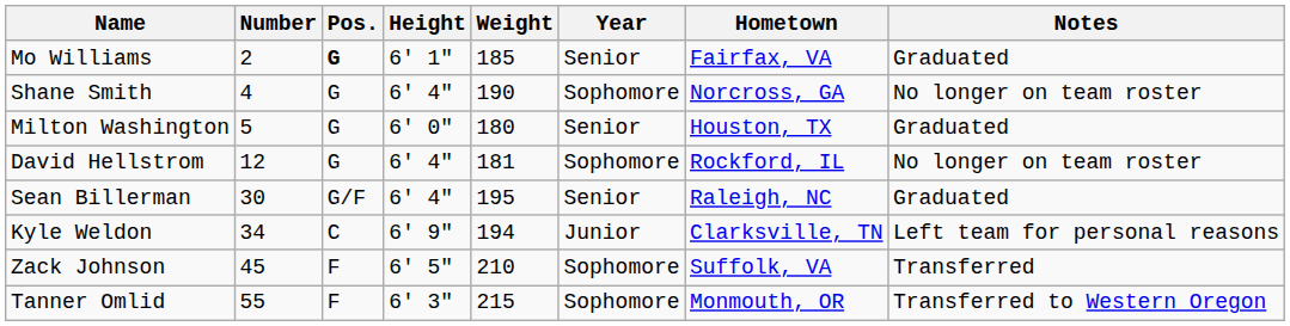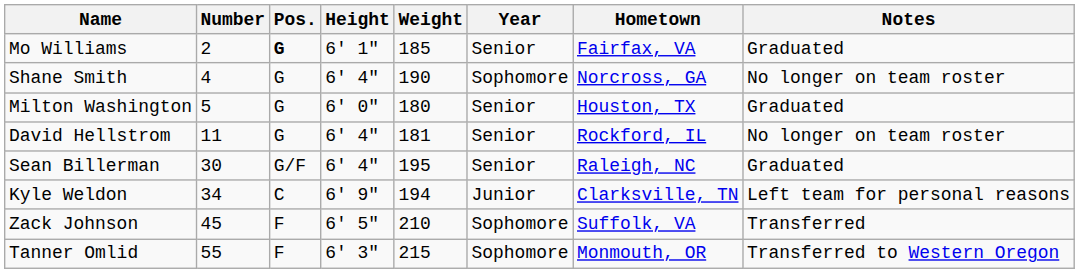 <table class="wikitable sortable" border="1">
 <tr>
 <th>Name</th>
 <th>Number</th>
 <th>Pos.</th>
 <th>Height</th>
 <th>Weight</th>
 <th>Year</th>
 <th>Hometown</th>
 <th class="unsortable">Notes</th>
 </tr>
 <tr>
 <td>Mo Williams</td>
 <td>2</td>
 <td><strong>G</strong></td>
 <td>6' 1"</td>
 <td>185</td>
 <td>Senior</td>
 <td><a href='#'>Fairfax, VA</a></td>
 <td>Graduated</td>
 </tr>
 <tr>
 <td>Shane Smith</td>
 <td>4</td>
 <td>G</td>
 <td>6' 4"</td>
 <td>190</td>
 <td>Sophomore</td>
 <td><a href='#'>Norcross, GA</a></td>
 <td>No longer on team roster</td>
 </tr>
 <tr>
 <td>Milton Washington</td>
 <td>5</td>
 <td>G</td>
 <td>6' 0"</td>
 <td>180</td>
 <td>Senior</td>
 <td><a href='#'>Houston, TX</a></td>
 <td>Graduated</td>
 </tr>
 <tr>
 <td>David Hellstrom</td>
-<td>12</td>
+<td>11</td>
 <td>G</td>
 <td>6' 4"</td>
 <td>181</td>
-<td>Sophomore</td>
+<td>Senior</td>
 <td><a href='#'>Rockford, IL</a></td>
 <td>No longer on team roster</td>
 </tr>
 <tr>
 <td>Sean Billerman</td>
 <td>30</td>
 <td>G/F</td>
 <td>6' 4"</td>
 <td>195</td>
 <td>Senior</td>
 <td><a href='#'>Raleigh, NC</a></td>
 <td>Graduated</td>
 </tr>
 <tr>
 <td>Kyle Weldon</td>
 <td>34</td>
 <td>C</td>
 <td>6' 9"</td>
 <td>194</td>
 <td>Junior</td>
 <td><a href='#'>Clarksville, TN</a></td>
 <td>Left team for personal reasons</td>
 </tr>
 <tr>
 <td>Zack Johnson</td>
 <td>45</td>
 <td>F</td>
 <td>6' 5"</td>
 <td>210</td>
 <td>Sophomore</td>
 <td><a href='#'>Suffolk, VA</a></td>
 <td>Transferred</td>
 </tr>
 <tr>
 <td>Tanner Omlid</td>
 <td>55</td>
 <td>F</td>
 <td>6' 3"</td>
 <td>215</td>
 <td>Sophomore</td>
 <td><a href='#'>Monmouth, OR</a></td>
 <td>Transferred to <a href='#'>Western Oregon</a></td>
 </tr>
 </table>
